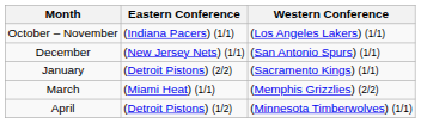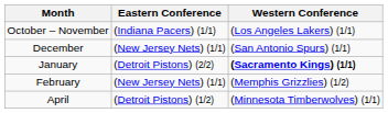 <table class="wikitable sortable">
 <tr>
 <th>Month</th>
 <th>Eastern Conference</th>
 <th>Western Conference</th>
 </tr>
 <tr>
 <td align=center>October – November</td>
 <td> (<a href='#'>Indiana Pacers</a>) <small>(1/1)</small></td>
 <td> (<a href='#'>Los Angeles Lakers</a>) <small>(1/1)</small></td>
 </tr>
 <tr>
 <td align=center>December</td>
 <td> (<a href='#'>New Jersey Nets</a>) <small>(1/1)</small></td>
 <td> (<a href='#'>San Antonio Spurs</a>) <small>(1/1)</small></td>
 </tr>
 <tr>
 <td align=center>January</td>
 <td> (<a href='#'>Detroit Pistons</a>) <small>(2/2)</small></td>
-<td> (<a href='#'>Sacramento Kings</a>) <small>(1/1)</small></td>
+<td><strong> (<a href='#'>Sacramento Kings</a>) <small>(1/1)</small></strong></td>
 </tr>
 <tr>
-<td align=center>March</td>
-<td> (<a href='#'>Miami Heat</a>) <small>(1/1)</small></td>
-<td> (<a href='#'>Memphis Grizzlies</a>) <small>(2/2)</small></td>
+<td align=center>February</td>
+<td> (<a href='#'>New Jersey Nets</a>) <small>(1/1)</small></td>
+<td> (<a href='#'>Memphis Grizzlies</a>) <small>(1/2)</small></td>
 </tr>
 <tr>
 <td align=center>April</td>
 <td> (<a href='#'>Detroit Pistons</a>) <small>(1/2)</small></td>
 <td> (<a href='#'>Minnesota Timberwolves</a>) <small>(1/1)</small></td>
 </tr>
 </table>
